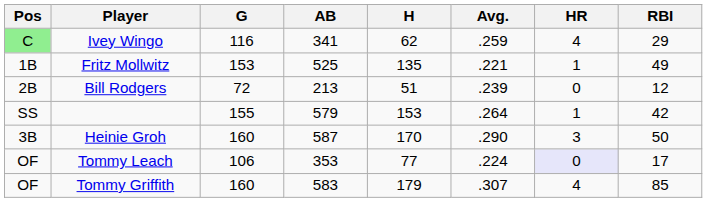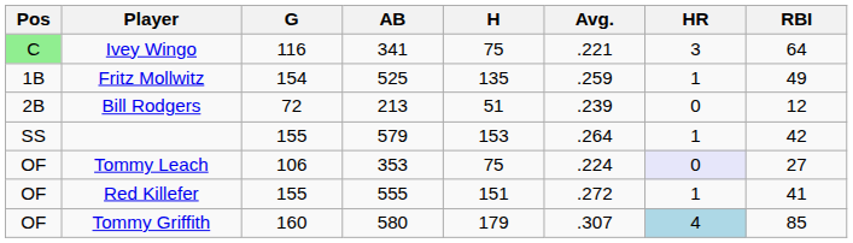 <table class="wikitable sortable">
 <tr>
 <th bgcolor="#DDDDFF" width="5%">Pos</th>
 <th bgcolor="#DDDDFF" width="16%">Player</th>
 <th bgcolor="#DDDDFF" width="9%">G</th>
 <th bgcolor="#DDDDFF" width="9%">AB</th>
 <th bgcolor="#DDDDFF" width="9%">H</th>
 <th bgcolor="#DDDDFF" width="9%">Avg.</th>
 <th bgcolor="#DDDDFF" width="9%">HR</th>
 <th bgcolor="#DDDDFF" width="9%">RBI</th>
 </tr>
 <tr align="center">
 <td style="background: lightgreen;">C</td>
 <td><a href='#'>Ivey Wingo</a></td>
 <td>116</td>
 <td>341</td>
-<td>62</td>
-<td>.259</td>
-<td>4</td>
-<td>29</td>
+<td>75</td>
+<td>.221</td>
+<td>3</td>
+<td>64</td>
 </tr>
 <tr align=center>
 <td>1B</td>
 <td><a href='#'>Fritz Mollwitz</a></td>
-<td>153</td>
+<td>154</td>
 <td>525</td>
 <td>135</td>
-<td>.221</td>
+<td>.259</td>
 <td>1</td>
 <td>49</td>
 </tr>
 <tr align=center>
 <td>2B</td>
 <td><a href='#'>Bill Rodgers</a></td>
 <td>72</td>
 <td>213</td>
 <td>51</td>
 <td>.239</td>
 <td>0</td>
 <td>12</td>
 </tr>
 <tr align=center>
 <td>SS</td>
 <td></td>
 <td>155</td>
 <td>579</td>
 <td>153</td>
 <td>.264</td>
 <td>1</td>
 <td>42</td>
 </tr>
-<tr align="center">
-<td>3B</td>
-<td><a href='#'>Heinie Groh</a></td>
-<td>160</td>
-<td>587</td>
-<td>170</td>
-<td>.290</td>
-<td>3</td>
-<td>50</td>
-</tr>
 <tr align=center>
 <td>OF</td>
 <td><a href='#'>Tommy Leach</a></td>
 <td>106</td>
 <td>353</td>
-<td>77</td>
+<td>75</td>
 <td>.224</td>
 <td style="background: lavender;">0</td>
-<td>17</td>
+<td>27</td>
+</tr>
+<tr align=center>
+<td>OF</td>
+<td><a href='#'>Red Killefer</a></td>
+<td>155</td>
+<td>555</td>
+<td>151</td>
+<td>.272</td>
+<td>1</td>
+<td>41</td>
 </tr>
 <tr align=center>
 <td>OF</td>
 <td><a href='#'>Tommy Griffith</a></td>
 <td>160</td>
-<td>583</td>
+<td>580</td>
 <td>179</td>
 <td>.307</td>
-<td>4</td>
+<td style="background: lightblue;">4</td>
 <td>85</td>
 </tr>
 </table>
